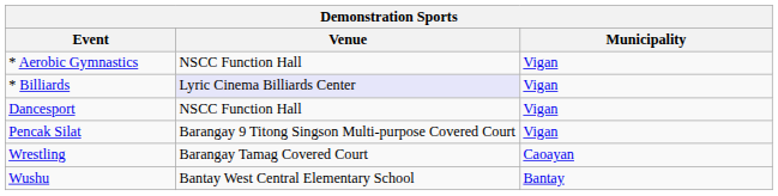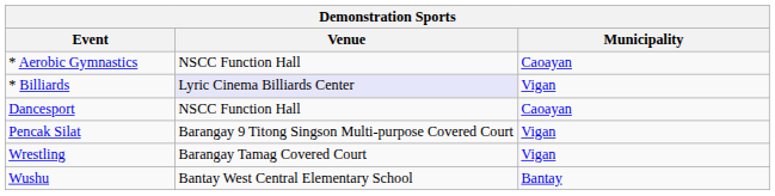 <table class="wikitable">
 <tr>
 <th colspan=5>Demonstration Sports</th>
 </tr>
 <tr>
 <th style="width:180px;">Event</th>
 <th style="width:370px;">Venue</th>
 <th style="width:270px;">Municipality</th>
 </tr>
 <tr>
 <td>* <a href='#'>Aerobic Gymnastics</a></td>
 <td>NSCC Function Hall</td>
-<td><a href='#'>Vigan</a></td>
+<td><a href='#'>Caoayan</a></td>
 </tr>
 <tr>
 <td>* <a href='#'>Billiards</a></td>
 <td style="background: lavender;">Lyric Cinema Billiards Center</td>
 <td><a href='#'>Vigan</a></td>
 </tr>
 <tr>
 <td> <a href='#'>Dancesport</a></td>
 <td>NSCC Function Hall</td>
-<td><a href='#'>Vigan</a></td>
+<td><a href='#'>Caoayan</a></td>
 </tr>
 <tr>
 <td><a href='#'>Pencak Silat</a></td>
 <td>Barangay 9 Titong Singson Multi-purpose Covered Court</td>
 <td><a href='#'>Vigan</a></td>
 </tr>
 <tr>
 <td> <a href='#'>Wrestling</a></td>
 <td>Barangay Tamag Covered Court</td>
-<td><a href='#'>Caoayan</a></td>
+<td><a href='#'>Vigan</a></td>
 </tr>
 <tr>
 <td> <a href='#'>Wushu</a></td>
 <td>Bantay West Central Elementary School</td>
 <td><a href='#'>Bantay</a></td>
 </tr>
 </table>
